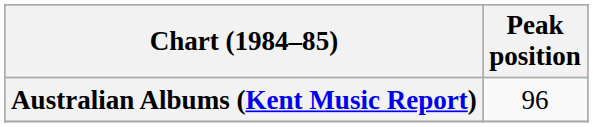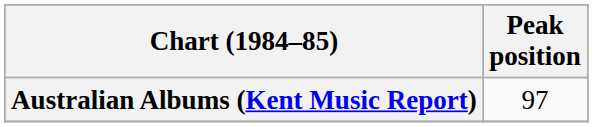 <table class="wikitable sortable plainrowheaders" style="text-align:center">
 <tr>
 <th scope="col">Chart (1984–85)</th>
 <th scope="col">Peak<br>position</th>
 </tr>
 <tr>
 <th scope="row">Australian Albums (<a href='#'>Kent Music Report</a>)</th>
-<td>96</td>
+<td>97</td>
 </tr>
 <tr>
 </tr>
 <tr>
 </tr>
 <tr>
 </tr>
 <tr>
 </tr>
 <tr>
 </tr>
 </table>
